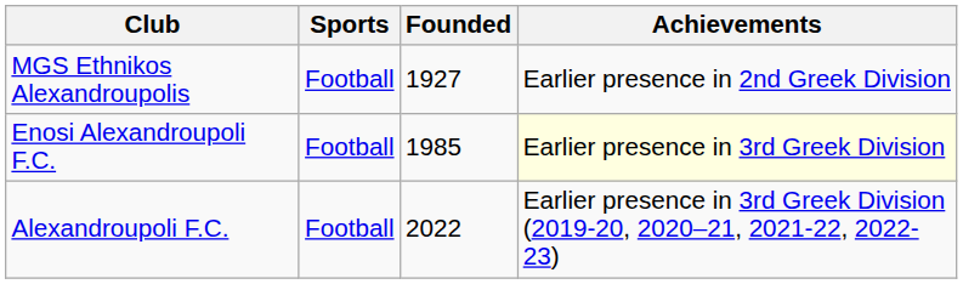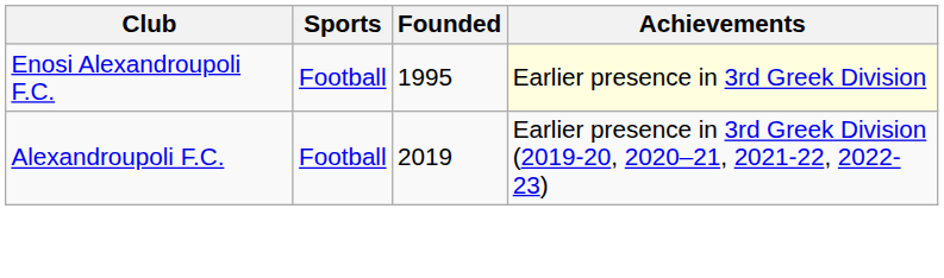 <table class="wikitable">
 <tr>
 <th width="180">Club</th>
 <th>Sports</th>
 <th>Founded</th>
 <th>Achievements</th>
 </tr>
 <tr>
-<td><a href='#'>MGS Ethnikos Alexandroupolis</a></td>
-<td><a href='#'>Football</a></td>
-<td>1927</td>
-<td>Earlier presence in <a href='#'>2nd Greek Division</a></td>
-</tr>
-<tr>
 <td><a href='#'>Enosi Alexandroupoli F.C.</a></td>
 <td><a href='#'>Football</a></td>
-<td>1985</td>
+<td>1995</td>
 <td style="background: lightyellow;">Earlier presence in <a href='#'>3rd Greek Division</a></td>
 </tr>
 <tr>
 <td><a href='#'>Alexandroupoli F.C.</a></td>
 <td><a href='#'>Football</a></td>
-<td>2022</td>
+<td>2019</td>
 <td>Earlier presence in <a href='#'>3rd Greek Division</a> (<a href='#'>2019-20</a>, <a href='#'>2020–21</a>, <a href='#'>2021-22</a>, <a href='#'>2022-23</a>)</td>
 </tr>
 </table>
